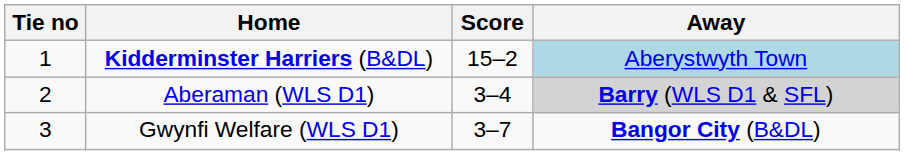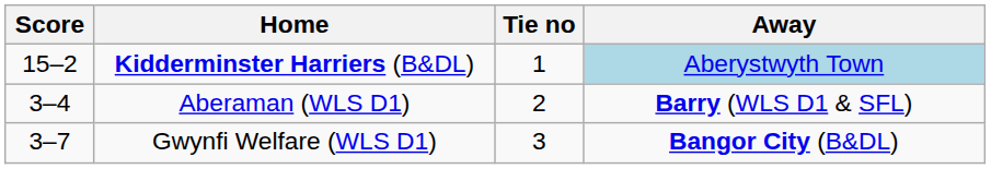 <table class="wikitable" style="text-align:center">
 <tr>
+<th width=50>Score</th>
+<th width=250>Home</th>
 <th width=50>Tie no</th>
-<th width=250>Home</th>
-<th width=50>Score</th>
 <th width=250>Away</th>
 </tr>
 <tr>
+<td>15–2</td>
+<td><strong><a href='#'>Kidderminster Harriers</a></strong> (<a href='#'>B&DL</a>)</td>
 <td>1</td>
-<td><strong><a href='#'>Kidderminster Harriers</a></strong> (<a href='#'>B&DL</a>)</td>
-<td>15–2</td>
 <td style="background: lightblue;"><a href='#'>Aberystwyth Town</a></td>
 </tr>
 <tr>
+<td>3–4</td>
+<td><a href='#'>Aberaman</a> (<a href='#'>WLS D1</a>)</td>
 <td>2</td>
-<td><a href='#'>Aberaman</a> (<a href='#'>WLS D1</a>)</td>
-<td>3–4</td>
-<td style="background: lightgrey;"><strong><a href='#'>Barry</a></strong> (<a href='#'>WLS D1</a> & <a href='#'>SFL</a>)</td>
+<td><strong><a href='#'>Barry</a></strong> (<a href='#'>WLS D1</a> & <a href='#'>SFL</a>)</td>
 </tr>
 <tr>
+<td>3–7</td>
+<td>Gwynfi Welfare (<a href='#'>WLS D1</a>)</td>
 <td>3</td>
-<td>Gwynfi Welfare (<a href='#'>WLS D1</a>)</td>
-<td>3–7</td>
 <td><strong><a href='#'>Bangor City</a></strong> (<a href='#'>B&DL</a>)</td>
 </tr>
 </table>
